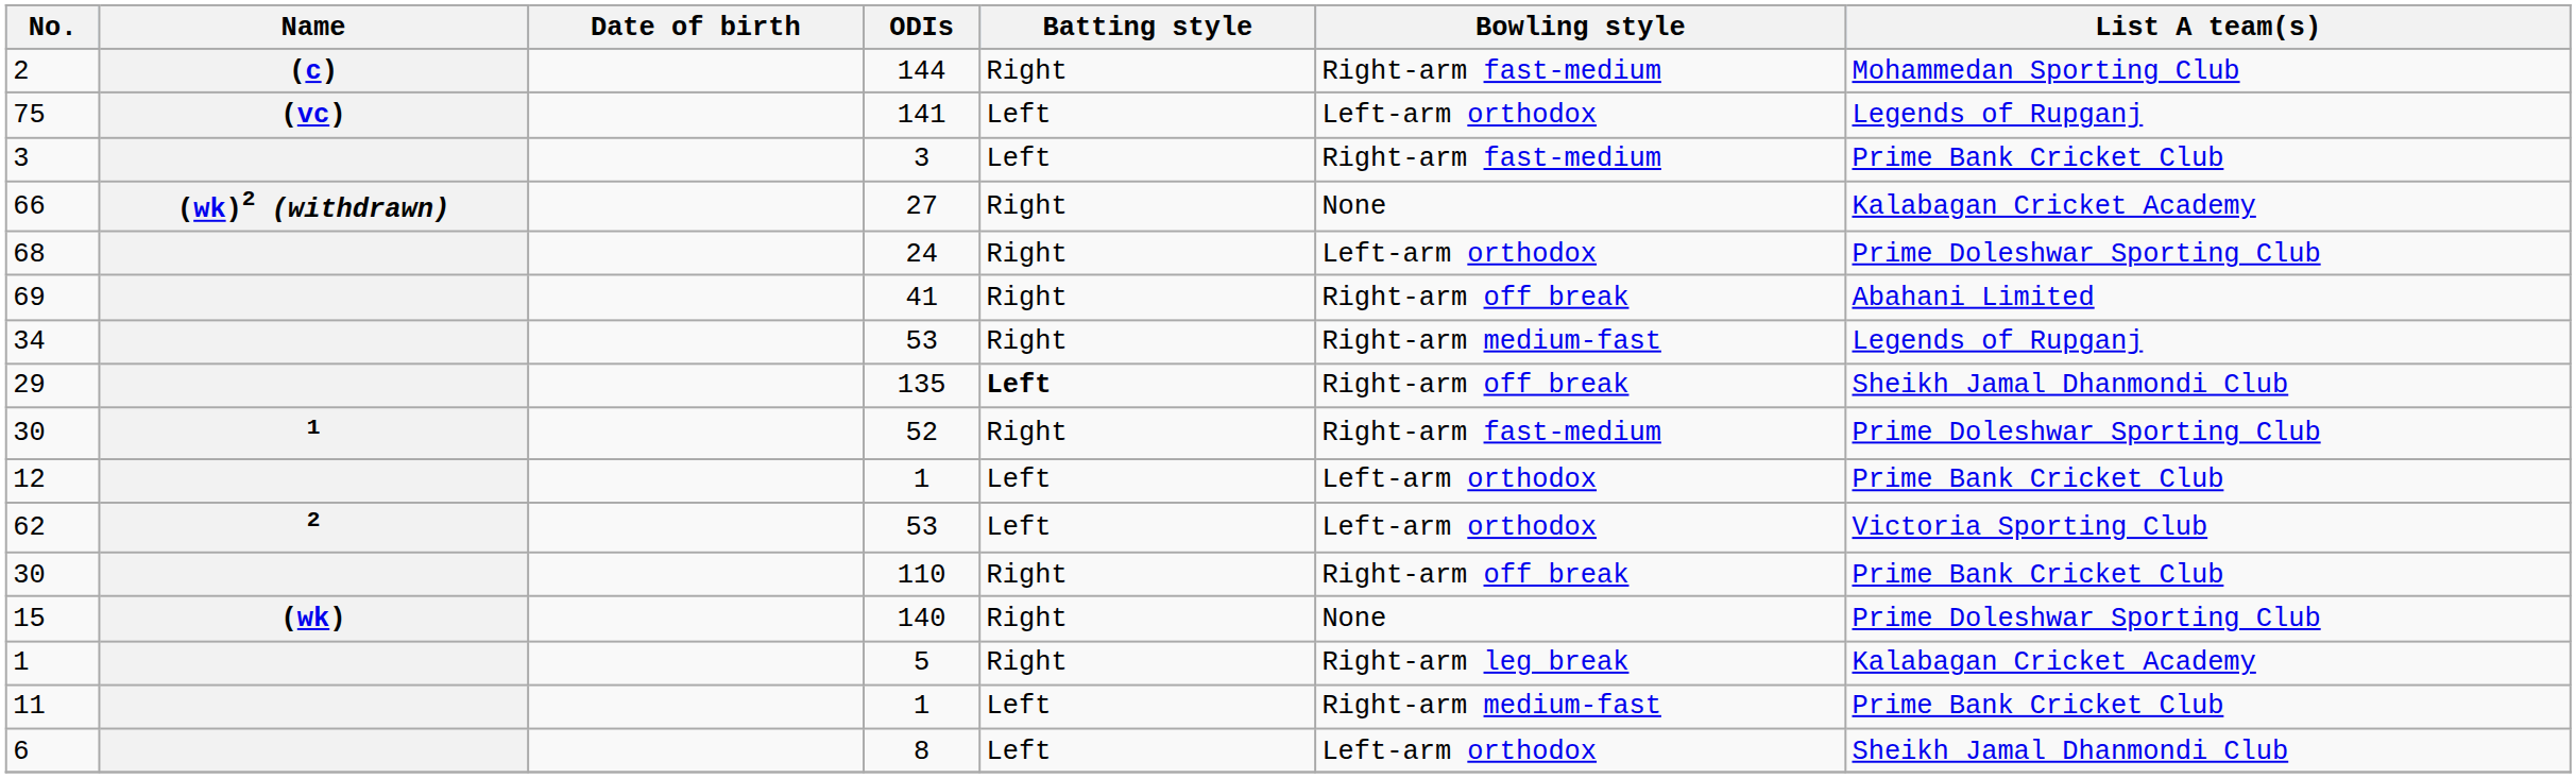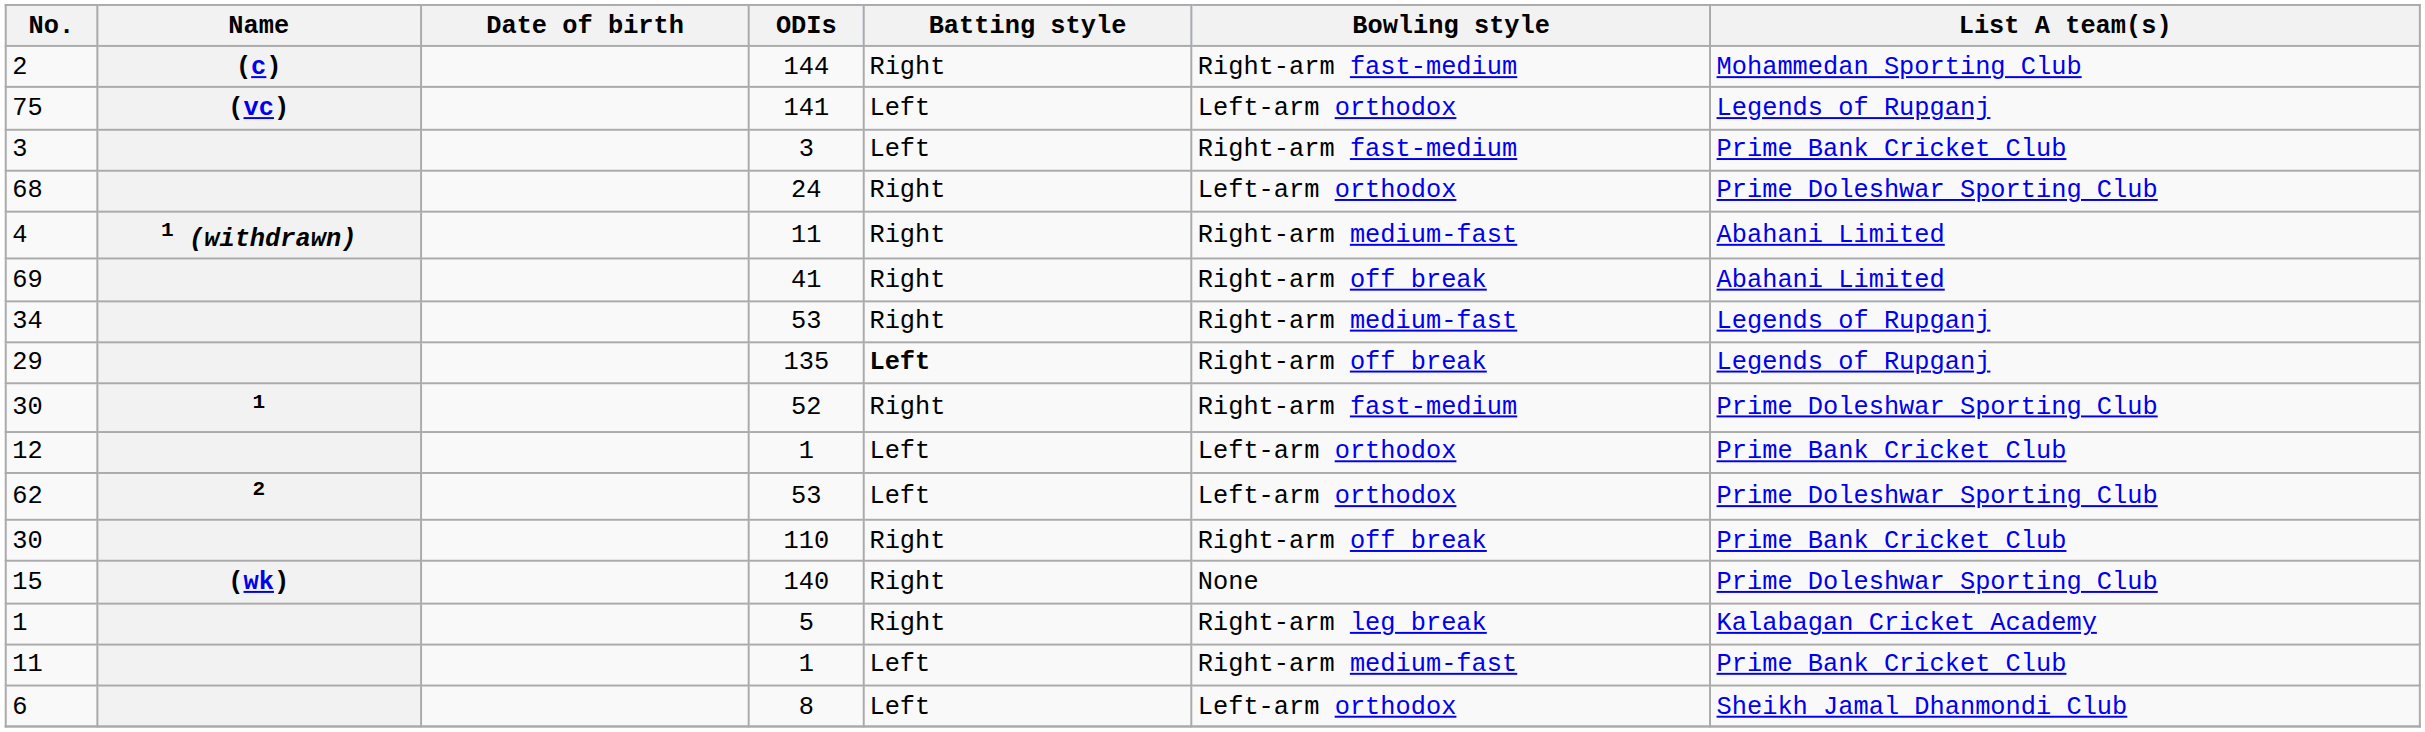 <table class="wikitable sortable " style="width:98%; margin-left:auto; margin-right:0px">
 <tr style="background:#aad0ff">
 <th>No.</th>
 <th>Name</th>
 <th>Date of birth</th>
 <th>ODIs</th>
 <th>Batting style</th>
 <th>Bowling style</th>
 <th>List A team(s)</th>
 </tr>
 <tr>
 <td>2</td>
 <th scope="row" align="left"> (<a href='#'>c</a>)</th>
 <td></td>
 <td align="center">144</td>
 <td>Right</td>
 <td>Right-arm <a href='#'>fast-medium</a></td>
 <td><a href='#'>Mohammedan Sporting Club</a></td>
 </tr>
 <tr>
 <td>75</td>
 <th scope="row" align="left"> (<a href='#'>vc</a>)</th>
 <td></td>
 <td align="center">141</td>
 <td>Left</td>
 <td>Left-arm <a href='#'>orthodox</a></td>
 <td><a href='#'>Legends of Rupganj</a></td>
 </tr>
 <tr>
 <td>3</td>
 <th scope="row" align="left"></th>
 <td></td>
 <td align="center">3</td>
 <td>Left</td>
 <td>Right-arm <a href='#'>fast-medium</a></td>
 <td><a href='#'>Prime Bank Cricket Club</a></td>
 </tr>
 <tr>
-<td>66</td>
-<th scope="row" align="left"> (<a href='#'>wk</a>)<sup>2</sup> <em>(withdrawn)</em></th>
-<td></td>
-<td align="center">27</td>
-<td>Right</td>
-<td>None</td>
-<td><a href='#'>Kalabagan Cricket Academy</a></td>
-</tr>
-<tr>
 <td>68</td>
 <th scope="row" align="left"></th>
 <td></td>
 <td align="center">24</td>
 <td>Right</td>
 <td>Left-arm <a href='#'>orthodox</a></td>
 <td><a href='#'>Prime Doleshwar Sporting Club</a></td>
+</tr>
+<tr>
+<td>4</td>
+<th scope="row" align="left"><sup>1</sup> <em>(withdrawn)</em></th>
+<td></td>
+<td align="center">11</td>
+<td>Right</td>
+<td>Right-arm <a href='#'>medium-fast</a></td>
+<td><a href='#'>Abahani Limited</a></td>
 </tr>
 <tr>
 <td>69</td>
 <th scope="row" align="left"></th>
 <td></td>
 <td align="center">41</td>
 <td>Right</td>
 <td>Right-arm <a href='#'>off break</a></td>
 <td><a href='#'>Abahani Limited</a></td>
 </tr>
 <tr>
 <td>34</td>
 <th scope="row" align="left"></th>
 <td></td>
 <td align="center">53</td>
 <td>Right</td>
 <td>Right-arm <a href='#'>medium-fast</a></td>
 <td><a href='#'>Legends of Rupganj</a></td>
 </tr>
 <tr>
 <td>29</td>
 <th scope="row" align="left"></th>
 <td></td>
 <td align="center">135</td>
 <td><strong>Left</strong></td>
 <td>Right-arm <a href='#'>off break</a></td>
-<td><a href='#'>Sheikh Jamal Dhanmondi Club</a></td>
+<td><a href='#'>Legends of Rupganj</a></td>
 </tr>
 <tr>
 <td>30</td>
 <th scope="row" align="left"><sup>1</sup></th>
 <td></td>
 <td align="center">52</td>
 <td>Right</td>
 <td>Right-arm <a href='#'>fast-medium</a></td>
 <td><a href='#'>Prime Doleshwar Sporting Club</a></td>
 </tr>
 <tr>
 <td>12</td>
 <th scope="row" align="left"></th>
 <td></td>
 <td align="center">1</td>
 <td>Left</td>
 <td>Left-arm <a href='#'>orthodox</a></td>
 <td><a href='#'>Prime Bank Cricket Club</a></td>
 </tr>
 <tr>
 <td>62</td>
 <th scope="row" align="left"><sup>2</sup></th>
 <td></td>
 <td align="center">53</td>
 <td>Left</td>
 <td>Left-arm <a href='#'>orthodox</a></td>
-<td><a href='#'>Victoria Sporting Club</a></td>
+<td><a href='#'>Prime Doleshwar Sporting Club</a></td>
 </tr>
 <tr>
 <td>30</td>
 <th scope="row" align="left"></th>
 <td></td>
 <td align="center">110</td>
 <td>Right</td>
 <td>Right-arm <a href='#'>off break</a></td>
 <td><a href='#'>Prime Bank Cricket Club</a></td>
 </tr>
 <tr>
 <td>15</td>
 <th scope="row" align="left"> (<a href='#'>wk</a>)</th>
 <td></td>
 <td align="center">140</td>
 <td>Right</td>
 <td>None</td>
 <td><a href='#'>Prime Doleshwar Sporting Club</a></td>
 </tr>
 <tr>
 <td>1</td>
 <th scope="row" align="left"></th>
 <td></td>
 <td align="center">5</td>
 <td>Right</td>
 <td>Right-arm <a href='#'>leg break</a></td>
 <td><a href='#'>Kalabagan Cricket Academy</a></td>
 </tr>
 <tr>
 <td>11</td>
 <th scope="row" align="left"></th>
 <td></td>
 <td align="center">1</td>
 <td>Left</td>
 <td>Right-arm <a href='#'>medium-fast</a></td>
 <td><a href='#'>Prime Bank Cricket Club</a></td>
 </tr>
 <tr>
 <td>6</td>
 <th scope="row" align="left"></th>
 <td></td>
 <td align="center">8</td>
 <td>Left</td>
 <td>Left-arm <a href='#'>orthodox</a></td>
 <td><a href='#'>Sheikh Jamal Dhanmondi Club</a></td>
 </tr>
 <tr>
 </tr>
 </table>
